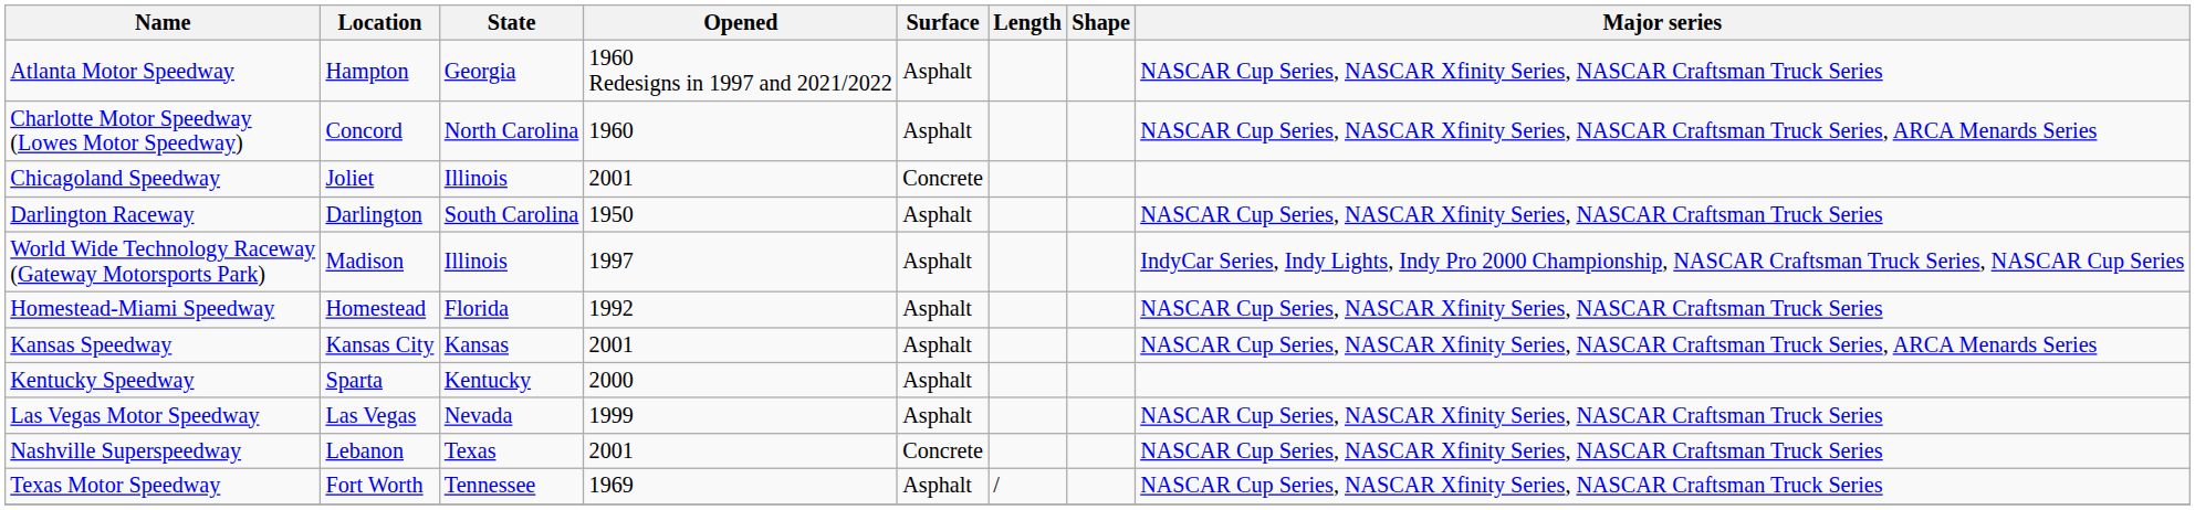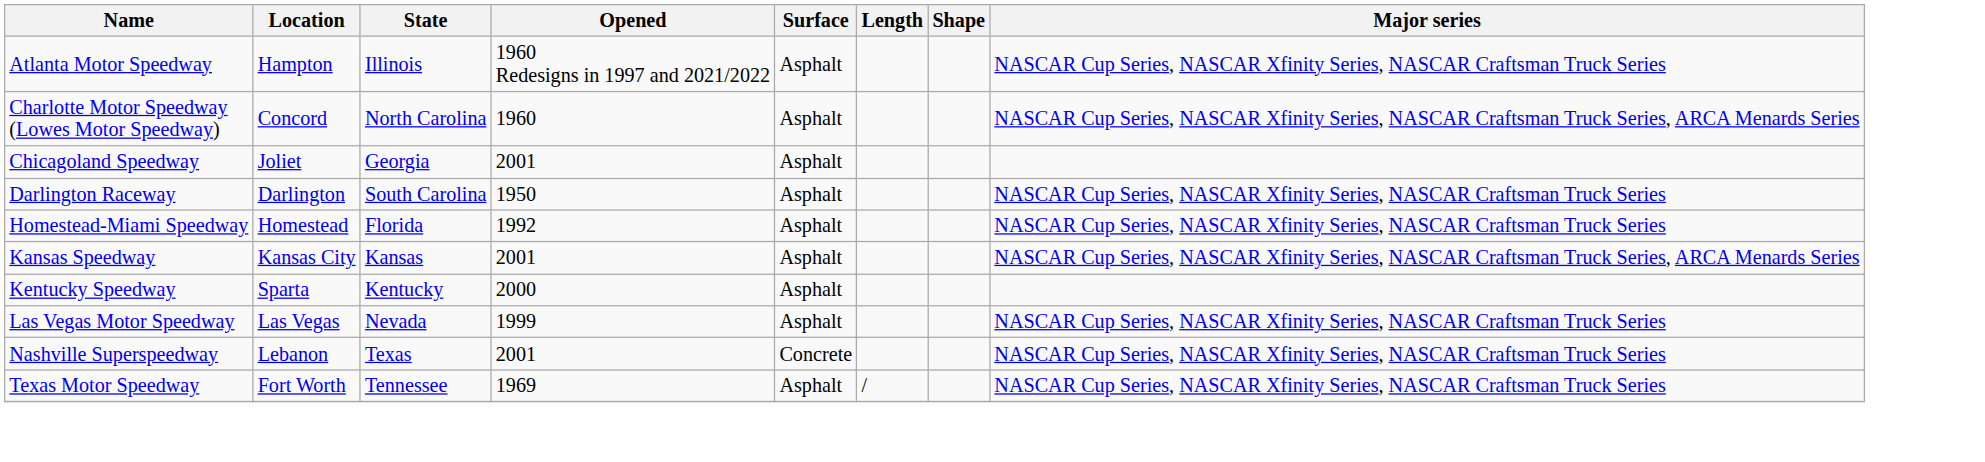 <table class="wikitable sortable">
 <tr>
 <th>Name</th>
 <th>Location</th>
 <th>State</th>
 <th>Opened</th>
 <th>Surface</th>
 <th>Length</th>
 <th>Shape</th>
 <th>Major series</th>
 </tr>
 <tr>
 <td><a href='#'>Atlanta Motor Speedway</a></td>
 <td><a href='#'>Hampton</a><br></td>
-<td><a href='#'>Georgia</a></td>
+<td><a href='#'>Illinois</a></td>
 <td>1960<br>Redesigns in 1997 and 2021/2022</td>
 <td>Asphalt</td>
 <td><br></td>
 <td><br></td>
 <td><a href='#'>NASCAR Cup Series</a>, <a href='#'>NASCAR Xfinity Series</a>, <a href='#'>NASCAR Craftsman Truck Series</a></td>
 </tr>
 <tr>
 <td><a href='#'>Charlotte Motor Speedway</a><br>(<a href='#'>Lowes Motor Speedway</a>)</td>
 <td><a href='#'>Concord</a><br></td>
 <td><a href='#'>North Carolina</a></td>
 <td>1960</td>
 <td>Asphalt</td>
 <td></td>
 <td></td>
 <td><a href='#'>NASCAR Cup Series</a>, <a href='#'>NASCAR Xfinity Series</a>, <a href='#'>NASCAR Craftsman Truck Series</a>, <a href='#'>ARCA Menards Series</a></td>
 </tr>
 <tr>
 <td><a href='#'>Chicagoland Speedway</a></td>
 <td><a href='#'>Joliet</a><br></td>
-<td><a href='#'>Illinois</a></td>
+<td><a href='#'>Georgia</a></td>
 <td>2001</td>
-<td>Concrete</td>
+<td>Asphalt</td>
 <td></td>
 <td></td>
 <td></td>
 </tr>
 <tr>
 <td><a href='#'>Darlington Raceway</a></td>
 <td><a href='#'>Darlington</a><br></td>
 <td><a href='#'>South Carolina</a></td>
 <td>1950</td>
 <td>Asphalt</td>
 <td></td>
 <td></td>
 <td><a href='#'>NASCAR Cup Series</a>, <a href='#'>NASCAR Xfinity Series</a>, <a href='#'>NASCAR Craftsman Truck Series</a></td>
-</tr>
-<tr>
-<td><a href='#'>World Wide Technology Raceway</a><br>(<a href='#'>Gateway Motorsports Park</a>)</td>
-<td><a href='#'>Madison</a><br></td>
-<td><a href='#'>Illinois</a></td>
-<td>1997</td>
-<td>Asphalt</td>
-<td></td>
-<td></td>
-<td><a href='#'>IndyCar Series</a>, <a href='#'>Indy Lights</a>, <a href='#'>Indy Pro 2000 Championship</a>, <a href='#'>NASCAR Craftsman Truck Series</a>, <a href='#'>NASCAR Cup Series</a></td>
 </tr>
 <tr>
 <td><a href='#'>Homestead-Miami Speedway</a></td>
 <td><a href='#'>Homestead</a><br></td>
 <td><a href='#'>Florida</a></td>
 <td>1992</td>
 <td>Asphalt</td>
 <td></td>
 <td></td>
 <td><a href='#'>NASCAR Cup Series</a>, <a href='#'>NASCAR Xfinity Series</a>, <a href='#'>NASCAR Craftsman Truck Series</a></td>
 </tr>
 <tr>
 <td><a href='#'>Kansas Speedway</a></td>
 <td><a href='#'>Kansas City</a><br></td>
 <td><a href='#'>Kansas</a></td>
 <td>2001</td>
 <td>Asphalt</td>
 <td></td>
 <td></td>
 <td><a href='#'>NASCAR Cup Series</a>, <a href='#'>NASCAR Xfinity Series</a>, <a href='#'>NASCAR Craftsman Truck Series</a>, <a href='#'>ARCA Menards Series</a></td>
 </tr>
 <tr>
 <td><a href='#'>Kentucky Speedway</a></td>
 <td><a href='#'>Sparta</a><br></td>
 <td><a href='#'>Kentucky</a></td>
 <td>2000</td>
 <td>Asphalt</td>
 <td></td>
 <td></td>
 <td></td>
 </tr>
 <tr>
 <td><a href='#'>Las Vegas Motor Speedway</a></td>
 <td><a href='#'>Las Vegas</a><br></td>
 <td><a href='#'>Nevada</a></td>
 <td>1999</td>
 <td>Asphalt</td>
 <td></td>
 <td></td>
 <td><a href='#'>NASCAR Cup Series</a>, <a href='#'>NASCAR Xfinity Series</a>, <a href='#'>NASCAR Craftsman Truck Series</a></td>
 </tr>
 <tr>
 <td><a href='#'>Nashville Superspeedway</a></td>
 <td><a href='#'>Lebanon</a><br></td>
 <td><a href='#'>Texas</a></td>
 <td>2001</td>
 <td>Concrete</td>
 <td></td>
 <td></td>
 <td><a href='#'>NASCAR Cup Series</a>, <a href='#'>NASCAR Xfinity Series</a>, <a href='#'>NASCAR Craftsman Truck Series</a></td>
 </tr>
 <tr>
 <td><a href='#'>Texas Motor Speedway</a></td>
 <td><a href='#'>Fort Worth</a><br></td>
 <td><a href='#'>Tennessee</a></td>
 <td>1969</td>
 <td>Asphalt</td>
 <td>/</td>
 <td></td>
 <td><a href='#'>NASCAR Cup Series</a>, <a href='#'>NASCAR Xfinity Series</a>, <a href='#'>NASCAR Craftsman Truck Series</a></td>
 </tr>
 <tr>
 </tr>
 </table>
